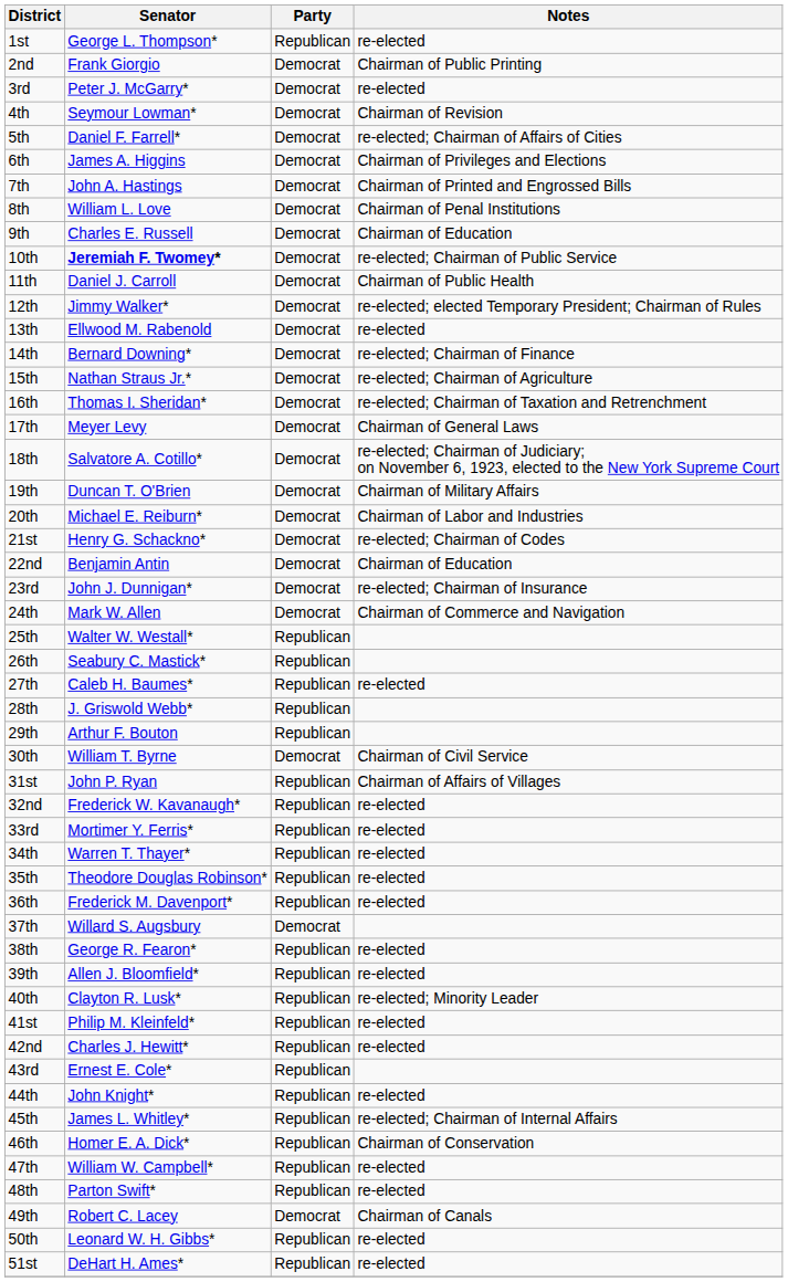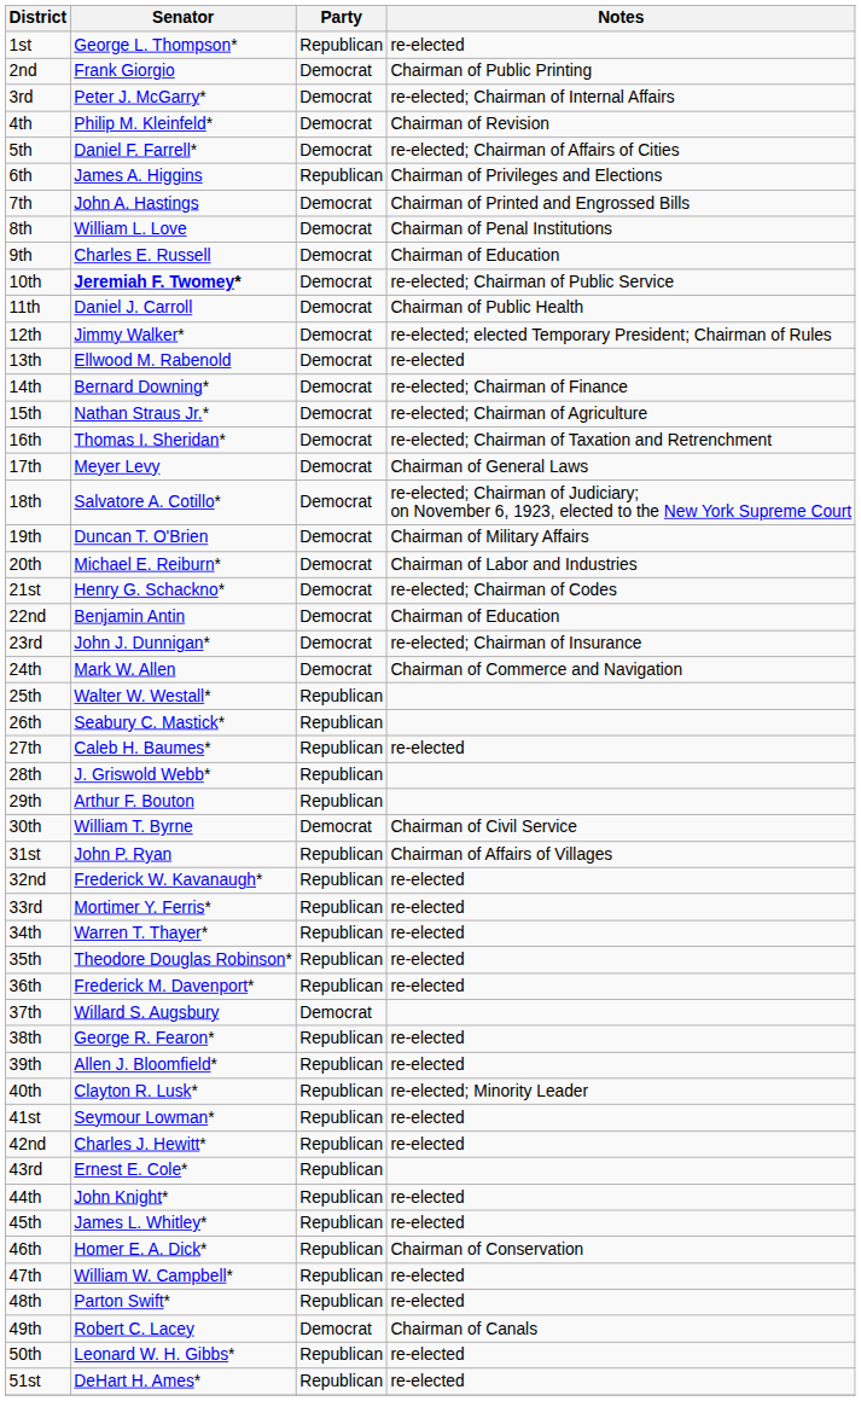 <table class=wikitable>
 <tr>
 <th>District</th>
 <th>Senator</th>
 <th>Party</th>
 <th>Notes</th>
 </tr>
 <tr>
 <td>1st</td>
 <td><a href='#'>George L. Thompson</a>*</td>
 <td>Republican</td>
 <td>re-elected</td>
 </tr>
 <tr>
 <td>2nd</td>
 <td><a href='#'>Frank Giorgio</a></td>
 <td>Democrat</td>
 <td>Chairman of Public Printing</td>
 </tr>
 <tr>
 <td>3rd</td>
 <td><a href='#'>Peter J. McGarry</a>*</td>
 <td>Democrat</td>
-<td>re-elected</td>
+<td>re-elected; Chairman of Internal Affairs</td>
 </tr>
 <tr>
 <td>4th</td>
-<td><a href='#'>Seymour Lowman</a>*</td>
+<td><a href='#'>Philip M. Kleinfeld</a>*</td>
 <td>Democrat</td>
 <td>Chairman of Revision</td>
 </tr>
 <tr>
 <td>5th</td>
 <td><a href='#'>Daniel F. Farrell</a>*</td>
 <td>Democrat</td>
 <td>re-elected; Chairman of Affairs of Cities</td>
 </tr>
 <tr>
 <td>6th</td>
 <td><a href='#'>James A. Higgins</a></td>
-<td>Democrat</td>
+<td>Republican</td>
 <td>Chairman of Privileges and Elections</td>
 </tr>
 <tr>
 <td>7th</td>
 <td><a href='#'>John A. Hastings</a></td>
 <td>Democrat</td>
 <td>Chairman of Printed and Engrossed Bills</td>
 </tr>
 <tr>
 <td>8th</td>
 <td><a href='#'>William L. Love</a></td>
 <td>Democrat</td>
 <td>Chairman of Penal Institutions</td>
 </tr>
 <tr>
 <td>9th</td>
 <td><a href='#'>Charles E. Russell</a></td>
 <td>Democrat</td>
 <td>Chairman of Education</td>
 </tr>
 <tr>
 <td>10th</td>
 <td><strong><a href='#'>Jeremiah F. Twomey</a>*</strong></td>
 <td>Democrat</td>
 <td>re-elected; Chairman of Public Service</td>
 </tr>
 <tr>
 <td>11th</td>
 <td><a href='#'>Daniel J. Carroll</a></td>
 <td>Democrat</td>
 <td>Chairman of Public Health</td>
 </tr>
 <tr>
 <td>12th</td>
 <td><a href='#'>Jimmy Walker</a>*</td>
 <td>Democrat</td>
 <td>re-elected; elected Temporary President; Chairman of Rules</td>
 </tr>
 <tr>
 <td>13th</td>
 <td><a href='#'>Ellwood M. Rabenold</a></td>
 <td>Democrat</td>
 <td>re-elected</td>
 </tr>
 <tr>
 <td>14th</td>
 <td><a href='#'>Bernard Downing</a>*</td>
 <td>Democrat</td>
 <td>re-elected; Chairman of Finance</td>
 </tr>
 <tr>
 <td>15th</td>
 <td><a href='#'>Nathan Straus Jr.</a>*</td>
 <td>Democrat</td>
 <td>re-elected; Chairman of Agriculture</td>
 </tr>
 <tr>
 <td>16th</td>
 <td><a href='#'>Thomas I. Sheridan</a>*</td>
 <td>Democrat</td>
 <td>re-elected; Chairman of Taxation and Retrenchment</td>
 </tr>
 <tr>
 <td>17th</td>
 <td><a href='#'>Meyer Levy</a></td>
 <td>Democrat</td>
 <td>Chairman of General Laws</td>
 </tr>
 <tr>
 <td>18th</td>
 <td><a href='#'>Salvatore A. Cotillo</a>*</td>
 <td>Democrat</td>
 <td>re-elected; Chairman of Judiciary; <br>on November 6, 1923, elected to the <a href='#'>New York Supreme Court</a></td>
 </tr>
 <tr>
 <td>19th</td>
 <td><a href='#'>Duncan T. O'Brien</a></td>
 <td>Democrat</td>
 <td>Chairman of Military Affairs</td>
 </tr>
 <tr>
 <td>20th</td>
 <td><a href='#'>Michael E. Reiburn</a>*</td>
 <td>Democrat</td>
 <td>Chairman of Labor and Industries</td>
 </tr>
 <tr>
 <td>21st</td>
 <td><a href='#'>Henry G. Schackno</a>*</td>
 <td>Democrat</td>
 <td>re-elected; Chairman of Codes</td>
 </tr>
 <tr>
 <td>22nd</td>
 <td><a href='#'>Benjamin Antin</a></td>
 <td>Democrat</td>
 <td>Chairman of Education</td>
 </tr>
 <tr>
 <td>23rd</td>
 <td><a href='#'>John J. Dunnigan</a>*</td>
 <td>Democrat</td>
 <td>re-elected; Chairman of Insurance</td>
 </tr>
 <tr>
 <td>24th</td>
 <td><a href='#'>Mark W. Allen</a></td>
 <td>Democrat</td>
 <td>Chairman of Commerce and Navigation</td>
 </tr>
 <tr>
 <td>25th</td>
 <td><a href='#'>Walter W. Westall</a>*</td>
 <td>Republican</td>
 <td></td>
 </tr>
 <tr>
 <td>26th</td>
 <td><a href='#'>Seabury C. Mastick</a>*</td>
 <td>Republican</td>
 <td></td>
 </tr>
 <tr>
 <td>27th</td>
 <td><a href='#'>Caleb H. Baumes</a>*</td>
 <td>Republican</td>
 <td>re-elected</td>
 </tr>
 <tr>
 <td>28th</td>
 <td><a href='#'>J. Griswold Webb</a>*</td>
 <td>Republican</td>
 <td></td>
 </tr>
 <tr>
 <td>29th</td>
 <td><a href='#'>Arthur F. Bouton</a></td>
 <td>Republican</td>
 <td></td>
 </tr>
 <tr>
 <td>30th</td>
 <td><a href='#'>William T. Byrne</a></td>
 <td>Democrat</td>
 <td>Chairman of Civil Service</td>
 </tr>
 <tr>
 <td>31st</td>
 <td><a href='#'>John P. Ryan</a></td>
 <td>Republican</td>
 <td>Chairman of Affairs of Villages</td>
 </tr>
 <tr>
 <td>32nd</td>
 <td><a href='#'>Frederick W. Kavanaugh</a>*</td>
 <td>Republican</td>
 <td>re-elected</td>
 </tr>
 <tr>
 <td>33rd</td>
 <td><a href='#'>Mortimer Y. Ferris</a>*</td>
 <td>Republican</td>
 <td>re-elected</td>
 </tr>
 <tr>
 <td>34th</td>
 <td><a href='#'>Warren T. Thayer</a>*</td>
 <td>Republican</td>
 <td>re-elected</td>
 </tr>
 <tr>
 <td>35th</td>
 <td><a href='#'>Theodore Douglas Robinson</a>*</td>
 <td>Republican</td>
 <td>re-elected</td>
 </tr>
 <tr>
 <td>36th</td>
 <td><a href='#'>Frederick M. Davenport</a>*</td>
 <td>Republican</td>
 <td>re-elected</td>
 </tr>
 <tr>
 <td>37th</td>
 <td><a href='#'>Willard S. Augsbury</a></td>
 <td>Democrat</td>
 <td></td>
 </tr>
 <tr>
 <td>38th</td>
 <td><a href='#'>George R. Fearon</a>*</td>
 <td>Republican</td>
 <td>re-elected</td>
 </tr>
 <tr>
 <td>39th</td>
 <td><a href='#'>Allen J. Bloomfield</a>*</td>
 <td>Republican</td>
 <td>re-elected</td>
 </tr>
 <tr>
 <td>40th</td>
 <td><a href='#'>Clayton R. Lusk</a>*</td>
 <td>Republican</td>
 <td>re-elected; Minority Leader</td>
 </tr>
 <tr>
 <td>41st</td>
-<td><a href='#'>Philip M. Kleinfeld</a>*</td>
+<td><a href='#'>Seymour Lowman</a>*</td>
 <td>Republican</td>
 <td>re-elected</td>
 </tr>
 <tr>
 <td>42nd</td>
 <td><a href='#'>Charles J. Hewitt</a>*</td>
 <td>Republican</td>
 <td>re-elected</td>
 </tr>
 <tr>
 <td>43rd</td>
 <td><a href='#'>Ernest E. Cole</a>*</td>
 <td>Republican</td>
 <td></td>
 </tr>
 <tr>
 <td>44th</td>
 <td><a href='#'>John Knight</a>*</td>
 <td>Republican</td>
 <td>re-elected</td>
 </tr>
 <tr>
 <td>45th</td>
 <td><a href='#'>James L. Whitley</a>*</td>
 <td>Republican</td>
-<td>re-elected; Chairman of Internal Affairs</td>
+<td>re-elected</td>
 </tr>
 <tr>
 <td>46th</td>
 <td><a href='#'>Homer E. A. Dick</a>*</td>
 <td>Republican</td>
 <td>Chairman of Conservation</td>
 </tr>
 <tr>
 <td>47th</td>
 <td><a href='#'>William W. Campbell</a>*</td>
 <td>Republican</td>
 <td>re-elected</td>
 </tr>
 <tr>
 <td>48th</td>
 <td><a href='#'>Parton Swift</a>*</td>
 <td>Republican</td>
 <td>re-elected</td>
 </tr>
 <tr>
 <td>49th</td>
 <td><a href='#'>Robert C. Lacey</a></td>
 <td>Democrat</td>
 <td>Chairman of Canals</td>
 </tr>
 <tr>
 <td>50th</td>
 <td><a href='#'>Leonard W. H. Gibbs</a>*</td>
 <td>Republican</td>
 <td>re-elected</td>
 </tr>
 <tr>
 <td>51st</td>
 <td><a href='#'>DeHart H. Ames</a>*</td>
 <td>Republican</td>
 <td>re-elected</td>
 </tr>
 <tr>
 </tr>
 </table>
